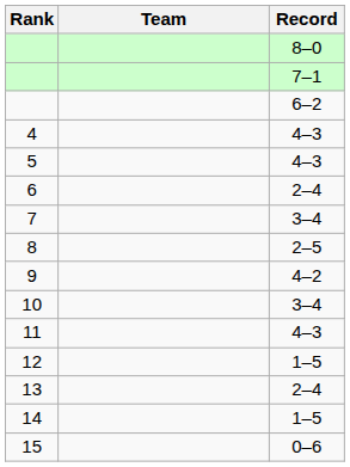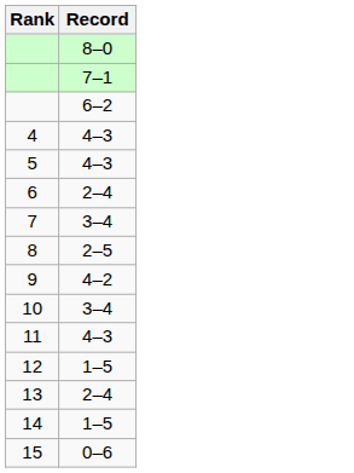 <table class="wikitable" style="text-align: center;">
 <tr>
 <th width=40>Rank</th>
-<th width=180>Team</th>
 <th width=60>Record</th>
 </tr>
 <tr bgcolor="#ccffcc">
 <td></td>
-<td align=left></td>
 <td>8–0</td>
 </tr>
 <tr bgcolor="#ccffcc">
 <td></td>
-<td align=left></td>
 <td>7–1</td>
 </tr>
 <tr>
 <td></td>
-<td align=left></td>
 <td>6–2</td>
 </tr>
 <tr>
 <td>4</td>
-<td align=left></td>
 <td>4–3</td>
 </tr>
 <tr>
 <td>5</td>
-<td align=left></td>
 <td>4–3</td>
 </tr>
 <tr>
 <td>6</td>
-<td align=left></td>
 <td>2–4</td>
 </tr>
 <tr>
 <td>7</td>
-<td align=left></td>
 <td>3–4</td>
 </tr>
 <tr>
 <td>8</td>
-<td align=left></td>
 <td>2–5</td>
 </tr>
 <tr>
 <td>9</td>
-<td align=left></td>
 <td>4–2</td>
 </tr>
 <tr>
 <td>10</td>
-<td align=left></td>
 <td>3–4</td>
 </tr>
 <tr>
 <td>11</td>
-<td align=left></td>
 <td>4–3</td>
 </tr>
 <tr>
 <td>12</td>
-<td align=left></td>
 <td>1–5</td>
 </tr>
 <tr>
 <td>13</td>
-<td align=left></td>
 <td>2–4</td>
 </tr>
 <tr>
 <td>14</td>
-<td align=left></td>
 <td>1–5</td>
 </tr>
 <tr>
 <td>15</td>
-<td align=left></td>
 <td>0–6</td>
 </tr>
 </table>
